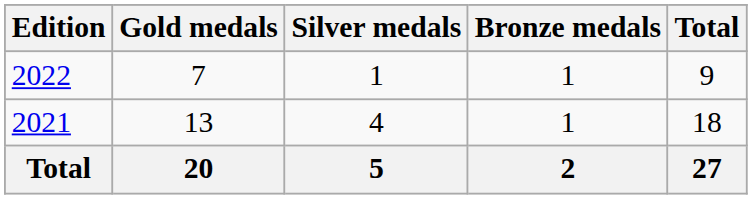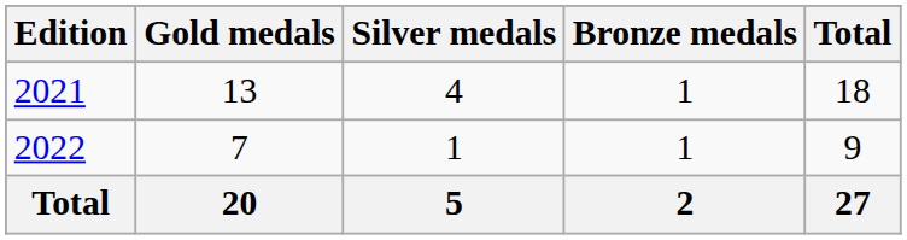 <table class="wikitable">
 <tr>
 <th>Edition</th>
 <th>Gold medals</th>
 <th>Silver medals</th>
 <th>Bronze medals</th>
 <th>Total</th>
 </tr>
 <tr>
+<td><a href='#'>2021</a></td>
+<td style="text-align:center;">13</td>
+<td style="text-align:center;">4</td>
+<td style="text-align:center;">1</td>
+<td style="text-align:center;">18</td>
+</tr>
+<tr>
 <td><a href='#'>2022</a></td>
 <td style="text-align:center;">7</td>
 <td style="text-align:center;">1</td>
 <td style="text-align:center;">1</td>
 <td style="text-align:center;">9</td>
-</tr>
-<tr>
-<td><a href='#'>2021</a></td>
-<td style="text-align:center;">13</td>
-<td style="text-align:center;">4</td>
-<td style="text-align:center;">1</td>
-<td style="text-align:center;">18</td>
 </tr>
 <tr>
 <th>Total</th>
 <th style="text-align:center;">20</th>
 <th style="text-align:center;">5</th>
 <th style="text-align:center;">2</th>
 <th style="text-align:center;">27</th>
 </tr>
 </table>
